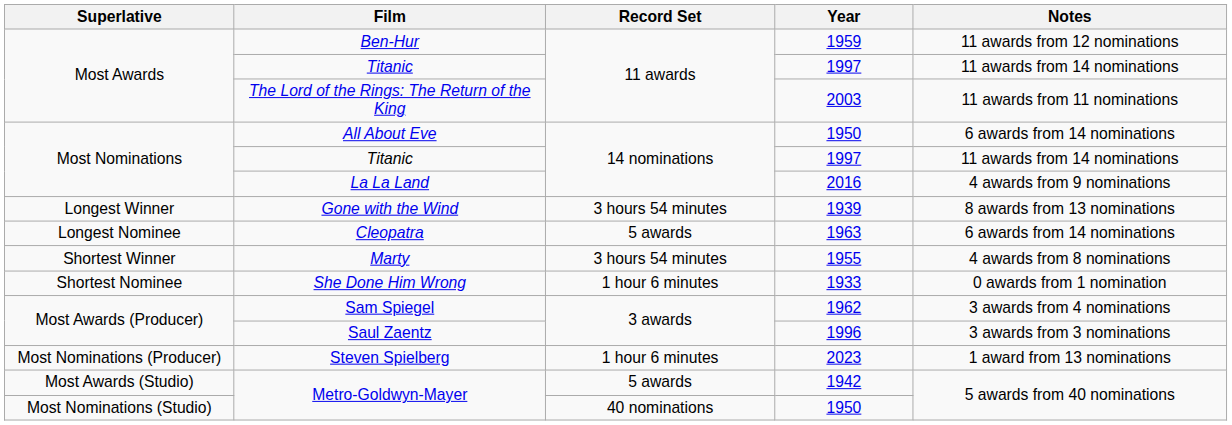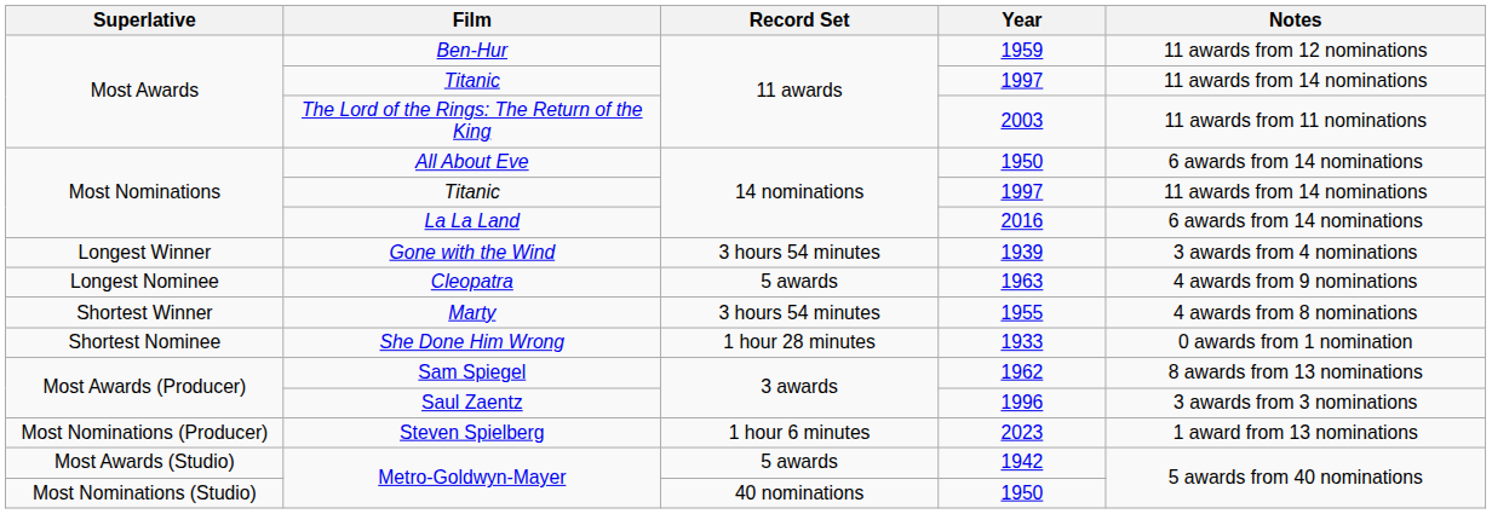 <table class="wikitable" style="text-align: center">
 <tr>
 <th width="250">Superlative</th>
 <th width="350">Film</th>
 <th width="250">Record Set</th>
 <th width="150">Year</th>
 <th width="350">Notes</th>
 </tr>
 <tr>
 <td rowspan=3>Most Awards</td>
 <td><em><a href='#'>Ben-Hur</a></em></td>
 <td rowspan=3>11 awards</td>
 <td><a href='#'>1959</a></td>
 <td>11 awards from 12 nominations</td>
 </tr>
 <tr>
 <td><em><a href='#'>Titanic</a></em></td>
 <td><a href='#'>1997</a></td>
 <td>11 awards from 14 nominations</td>
 </tr>
 <tr>
 <td><em><a href='#'>The Lord of the Rings: The Return of the King</a></em></td>
 <td><a href='#'>2003</a></td>
 <td>11 awards from 11 nominations</td>
 </tr>
 <tr>
 <td rowspan=3>Most Nominations</td>
 <td><em><a href='#'>All About Eve</a></em></td>
 <td rowspan=3>14 nominations</td>
 <td><a href='#'>1950</a></td>
 <td>6 awards from 14 nominations</td>
 </tr>
 <tr>
 <td><em>Titanic</em></td>
 <td><a href='#'>1997</a></td>
 <td>11 awards from 14 nominations</td>
 </tr>
 <tr>
 <td><em><a href='#'>La La Land</a></em></td>
 <td><a href='#'>2016</a></td>
-<td>4 awards from 9 nominations</td>
+<td>6 awards from 14 nominations</td>
 </tr>
 <tr>
 <td>Longest Winner</td>
 <td><em><a href='#'>Gone with the Wind</a></em></td>
 <td>3 hours 54 minutes</td>
 <td><a href='#'>1939</a></td>
-<td>8 awards from 13 nominations</td>
+<td>3 awards from 4 nominations</td>
 </tr>
 <tr>
 <td>Longest Nominee</td>
 <td><em><a href='#'>Cleopatra</a></em></td>
 <td>5 awards</td>
 <td><a href='#'>1963</a></td>
-<td>6 awards from 14 nominations</td>
+<td>4 awards from 9 nominations</td>
 </tr>
 <tr>
 <td>Shortest Winner</td>
 <td><em><a href='#'>Marty</a></em></td>
 <td>3 hours 54 minutes</td>
 <td><a href='#'>1955</a></td>
 <td>4 awards from 8 nominations</td>
 </tr>
 <tr>
 <td>Shortest Nominee</td>
 <td><em><a href='#'>She Done Him Wrong</a></em></td>
-<td>1 hour 6 minutes</td>
+<td>1 hour 28 minutes</td>
 <td><a href='#'>1933</a></td>
 <td>0 awards from 1 nomination</td>
 </tr>
 <tr>
 <td rowspan=2>Most Awards (Producer)</td>
 <td><a href='#'>Sam Spiegel</a></td>
 <td rowspan="2">3 awards</td>
 <td><a href='#'>1962</a></td>
-<td>3 awards from 4 nominations</td>
+<td>8 awards from 13 nominations</td>
 </tr>
 <tr>
 <td><a href='#'>Saul Zaentz</a></td>
 <td><a href='#'>1996</a></td>
 <td>3 awards from 3 nominations</td>
 </tr>
 <tr>
 <td>Most Nominations (Producer)</td>
 <td><a href='#'>Steven Spielberg</a></td>
 <td>1 hour 6 minutes</td>
 <td><a href='#'>2023</a></td>
 <td>1 award from 13 nominations</td>
 </tr>
 <tr>
 <td>Most Awards (Studio)</td>
 <td rowspan=2><a href='#'>Metro-Goldwyn-Mayer</a></td>
 <td>5 awards</td>
 <td><a href='#'>1942</a></td>
 <td rowspan=2>5 awards from 40 nominations</td>
 </tr>
 <tr>
 <td>Most Nominations (Studio)</td>
 <td>40 nominations</td>
 <td><a href='#'>1950</a></td>
 </tr>
 </table>
